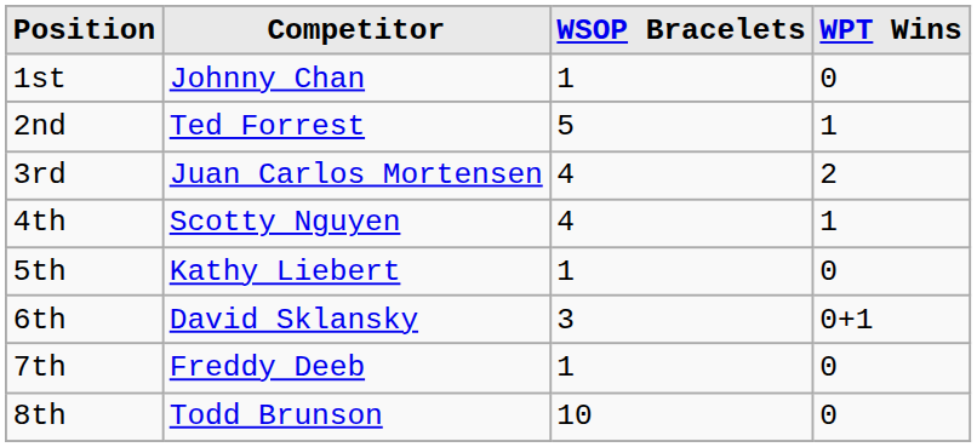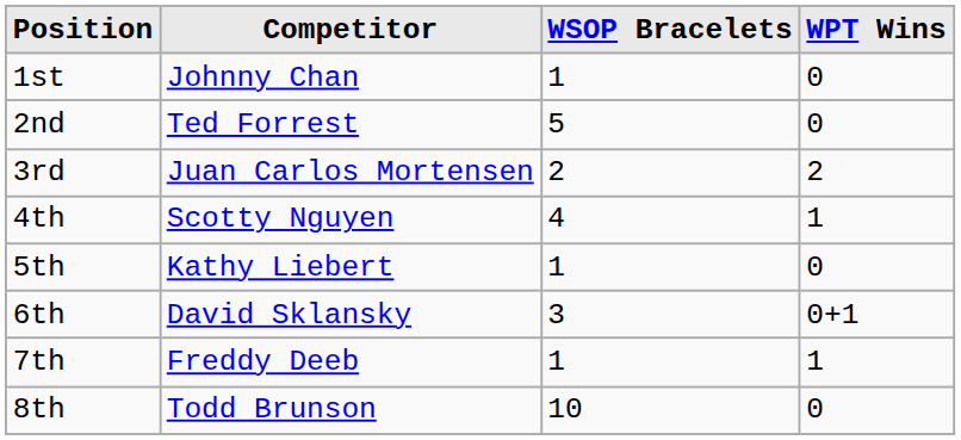 <table class="wikitable">
 <tr>
 <th style="background: #E9E9E9;">Position</th>
 <th style="background: #E9E9E9;">Competitor</th>
 <th style="background: #E9E9E9;"><a href='#'>WSOP</a> Bracelets</th>
 <th style="background: #E9E9E9;"><a href='#'>WPT</a> Wins</th>
 </tr>
 <tr>
 <td>1st</td>
 <td><a href='#'>Johnny Chan</a></td>
 <td>1</td>
 <td>0</td>
 </tr>
 <tr>
 <td>2nd</td>
 <td><a href='#'>Ted Forrest</a></td>
 <td>5</td>
-<td>1</td>
+<td>0</td>
 </tr>
 <tr>
 <td>3rd</td>
 <td><a href='#'>Juan Carlos Mortensen</a></td>
-<td>4</td>
+<td>2</td>
 <td>2</td>
 </tr>
 <tr>
 <td>4th</td>
 <td><a href='#'>Scotty Nguyen</a></td>
 <td>4</td>
 <td>1</td>
 </tr>
 <tr>
 <td>5th</td>
 <td><a href='#'>Kathy Liebert</a></td>
 <td>1</td>
 <td>0</td>
 </tr>
 <tr>
 <td>6th</td>
 <td><a href='#'>David Sklansky</a></td>
 <td>3</td>
 <td>0+1</td>
 </tr>
 <tr>
 <td>7th</td>
 <td><a href='#'>Freddy Deeb</a></td>
 <td>1</td>
-<td>0</td>
+<td>1</td>
 </tr>
 <tr>
 <td>8th</td>
 <td><a href='#'>Todd Brunson</a></td>
 <td>10</td>
 <td>0</td>
 </tr>
 </table>
